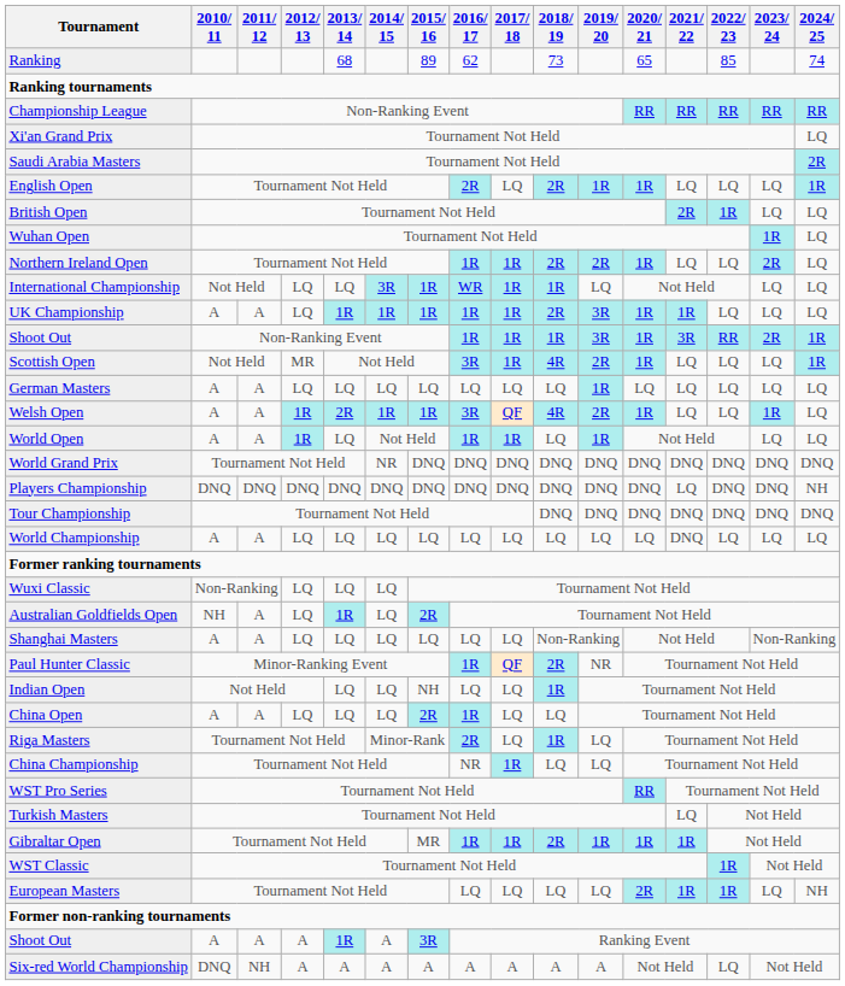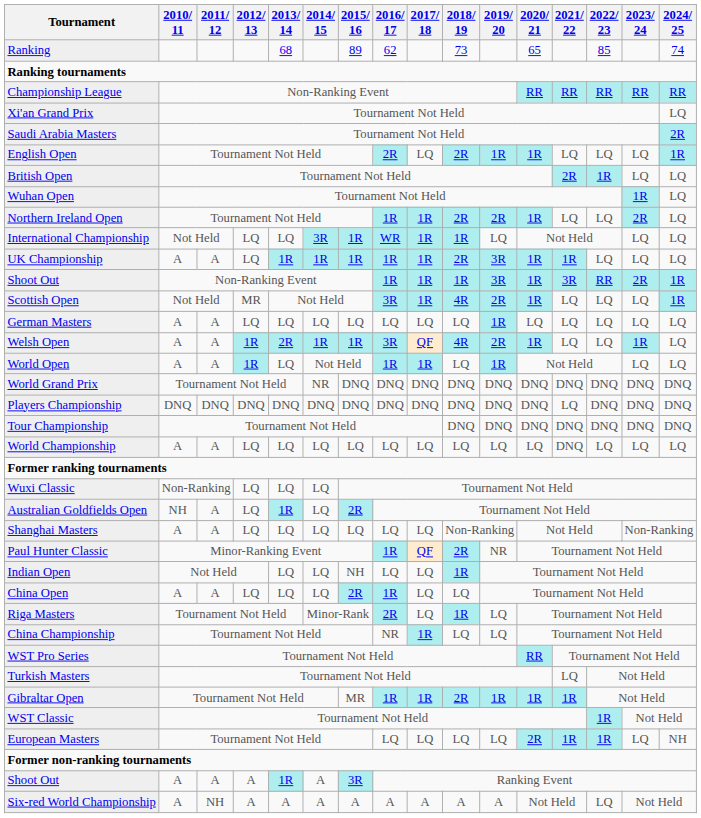 <table class="wikitable" style="font-size:85%;">
 <tr>
 <th>Tournament</th>
 <th><a href='#'>2010/<br>11</a></th>
 <th><a href='#'>2011/<br>12</a></th>
 <th><a href='#'>2012/<br>13</a></th>
 <th><a href='#'>2013/<br>14</a></th>
 <th><a href='#'>2014/<br>15</a></th>
 <th><a href='#'>2015/<br>16</a></th>
 <th><a href='#'>2016/<br>17</a></th>
 <th><a href='#'>2017/<br>18</a></th>
 <th><a href='#'>2018/<br>19</a></th>
 <th><a href='#'>2019/<br>20</a></th>
 <th><a href='#'>2020/<br>21</a></th>
 <th><a href='#'>2021/<br>22</a></th>
 <th><a href='#'>2022/<br>23</a></th>
 <th><a href='#'>2023/<br>24</a></th>
 <th><a href='#'>2024/<br>25</a></th>
 </tr>
 <tr>
 <td style="background:#EFEFEF;"><a href='#'>Ranking</a></td>
 <td align="center"></td>
 <td align="center"></td>
 <td align="center"></td>
 <td align="center"><a href='#'>68</a></td>
 <td align="center"></td>
 <td align="center"><a href='#'>89</a></td>
 <td align="center"><a href='#'>62</a></td>
 <td align="center"></td>
 <td align="center"><a href='#'>73</a></td>
 <td align="center"></td>
 <td align="center"><a href='#'>65</a></td>
 <td align="center"></td>
 <td align="center"><a href='#'>85</a></td>
 <td align="center"></td>
 <td align="center"><a href='#'>74</a></td>
 </tr>
 <tr>
 <td colspan="20"><strong>Ranking tournaments</strong></td>
 </tr>
 <tr>
 <td style="background:#EFEFEF;"><a href='#'>Championship League</a></td>
 <td align="center" colspan="10" style="color:#555555;">Non-Ranking Event</td>
 <td align="center" style="background:#afeeee;"><a href='#'>RR</a></td>
 <td align="center" style="background:#afeeee;"><a href='#'>RR</a></td>
 <td align="center" style="background:#afeeee;"><a href='#'>RR</a></td>
 <td align="center" style="background:#afeeee;"><a href='#'>RR</a></td>
 <td align="center" style="background:#afeeee;"><a href='#'>RR</a></td>
 </tr>
 <tr>
 <td style="background:#EFEFEF;"><a href='#'>Xi'an Grand Prix</a></td>
 <td align="center" colspan="14" style="color:#555555;">Tournament Not Held</td>
 <td align="center" style="color:#555555;">LQ</td>
 </tr>
 <tr>
 <td style="background:#EFEFEF;"><a href='#'>Saudi Arabia Masters</a></td>
 <td align="center" colspan="14" style="color:#555555;">Tournament Not Held</td>
 <td align="center" style="background:#afeeee;"><a href='#'>2R</a></td>
 </tr>
 <tr>
 <td style="background:#EFEFEF;"><a href='#'>English Open</a></td>
 <td align="center" colspan="6" style="color:#555555;">Tournament Not Held</td>
 <td align="center" style="background:#afeeee;"><a href='#'>2R</a></td>
 <td align="center" style="color:#555555;">LQ</td>
 <td align="center" style="background:#afeeee;"><a href='#'>2R</a></td>
 <td align="center" style="background:#afeeee;"><a href='#'>1R</a></td>
 <td align="center" style="background:#afeeee;"><a href='#'>1R</a></td>
 <td align="center" style="color:#555555;">LQ</td>
 <td align="center" style="color:#555555;">LQ</td>
 <td align="center" style="color:#555555;">LQ</td>
 <td align="center" style="background:#afeeee;"><a href='#'>1R</a></td>
 </tr>
 <tr>
 <td style="background:#EFEFEF;"><a href='#'>British Open</a></td>
 <td align="center" colspan="11" style="color:#555555;">Tournament Not Held</td>
 <td align="center" style="background:#afeeee;"><a href='#'>2R</a></td>
 <td align="center" style="background:#afeeee;"><a href='#'>1R</a></td>
 <td align="center" style="color:#555555;">LQ</td>
 <td align="center" style="color:#555555;">LQ</td>
 </tr>
 <tr>
 <td style="background:#EFEFEF;"><a href='#'>Wuhan Open</a></td>
 <td align="center" colspan="13" style="color:#555555;">Tournament Not Held</td>
 <td align="center" style="background:#afeeee;"><a href='#'>1R</a></td>
 <td align="center" style="color:#555555;">LQ</td>
 </tr>
 <tr>
 <td style="background:#EFEFEF;"><a href='#'>Northern Ireland Open</a></td>
 <td align="center" colspan="6" style="color:#555555;">Tournament Not Held</td>
 <td align="center" style="background:#afeeee;"><a href='#'>1R</a></td>
 <td align="center" style="background:#afeeee;"><a href='#'>1R</a></td>
 <td align="center" style="background:#afeeee;"><a href='#'>2R</a></td>
 <td align="center" style="background:#afeeee;"><a href='#'>2R</a></td>
 <td align="center" style="background:#afeeee;"><a href='#'>1R</a></td>
 <td align="center" style="color:#555555;">LQ</td>
 <td align="center" style="color:#555555;">LQ</td>
 <td align="center" style="background:#afeeee;"><a href='#'>2R</a></td>
 <td align="center" style="color:#555555;">LQ</td>
 </tr>
 <tr>
 <td style="background:#EFEFEF;"><a href='#'>International Championship</a></td>
 <td align="center" colspan="2" style="color:#555555;">Not Held</td>
 <td align="center" style="color:#555555;">LQ</td>
 <td align="center" style="color:#555555;">LQ</td>
 <td align="center" style="background:#afeeee;"><a href='#'>3R</a></td>
 <td align="center" style="background:#afeeee;"><a href='#'>1R</a></td>
 <td align="center" style="background:#afeeee;"><a href='#'>WR</a></td>
 <td align="center" style="background:#afeeee;"><a href='#'>1R</a></td>
 <td align="center" style="background:#afeeee;"><a href='#'>1R</a></td>
 <td align="center" style="color:#555555;">LQ</td>
 <td align="center" colspan="3" style="color:#555555;">Not Held</td>
 <td align="center" style="color:#555555;">LQ</td>
 <td align="center" style="color:#555555;">LQ</td>
 </tr>
 <tr>
 <td style="background:#EFEFEF;"><a href='#'>UK Championship</a></td>
 <td align="center" style="color:#555555;">A</td>
 <td align="center" style="color:#555555;">A</td>
 <td align="center" style="color:#555555;">LQ</td>
 <td align="center" style="background:#afeeee;"><a href='#'>1R</a></td>
 <td align="center" style="background:#afeeee;"><a href='#'>1R</a></td>
 <td align="center" style="background:#afeeee;"><a href='#'>1R</a></td>
 <td align="center" style="background:#afeeee;"><a href='#'>1R</a></td>
 <td align="center" style="background:#afeeee;"><a href='#'>1R</a></td>
 <td align="center" style="background:#afeeee;"><a href='#'>2R</a></td>
 <td align="center" style="background:#afeeee;"><a href='#'>3R</a></td>
 <td align="center" style="background:#afeeee;"><a href='#'>1R</a></td>
 <td align="center" style="background:#afeeee;"><a href='#'>1R</a></td>
 <td align="center" style="color:#555555;">LQ</td>
 <td align="center" style="color:#555555;">LQ</td>
 <td align="center" style="color:#555555;">LQ</td>
 </tr>
 <tr>
 <td style="background:#EFEFEF;"><a href='#'>Shoot Out</a></td>
 <td align="center" colspan="6" style="color:#555555;">Non-Ranking Event</td>
 <td align="center" style="background:#afeeee;"><a href='#'>1R</a></td>
 <td align="center" style="background:#afeeee;"><a href='#'>1R</a></td>
 <td align="center" style="background:#afeeee;"><a href='#'>1R</a></td>
 <td align="center" style="background:#afeeee;"><a href='#'>3R</a></td>
 <td align="center" style="background:#afeeee;"><a href='#'>1R</a></td>
 <td align="center" style="background:#afeeee;"><a href='#'>3R</a></td>
 <td align="center" style="background:#afeeee;"><a href='#'>RR</a></td>
 <td align="center" style="background:#afeeee;"><a href='#'>2R</a></td>
 <td align="center" style="background:#afeeee;"><a href='#'>1R</a></td>
 </tr>
 <tr>
 <td style="background:#EFEFEF;"><a href='#'>Scottish Open</a></td>
 <td align="center" colspan="2" style="color:#555555;">Not Held</td>
 <td align="center" style="color:#555555;">MR</td>
 <td align="center" colspan="3" style="color:#555555;">Not Held</td>
 <td align="center" style="background:#afeeee;"><a href='#'>3R</a></td>
 <td align="center" style="background:#afeeee;"><a href='#'>1R</a></td>
 <td align="center" style="background:#afeeee;"><a href='#'>4R</a></td>
 <td align="center" style="background:#afeeee;"><a href='#'>2R</a></td>
 <td align="center" style="background:#afeeee;"><a href='#'>1R</a></td>
 <td align="center" style="color:#555555;">LQ</td>
 <td align="center" style="color:#555555;">LQ</td>
 <td align="center" style="color:#555555;">LQ</td>
 <td align="center" style="background:#afeeee;"><a href='#'>1R</a></td>
 </tr>
 <tr>
 <td style="background:#EFEFEF;"><a href='#'>German Masters</a></td>
 <td align="center" style="color:#555555;">A</td>
 <td align="center" style="color:#555555;">A</td>
 <td align="center" style="color:#555555;">LQ</td>
 <td align="center" style="color:#555555;">LQ</td>
 <td align="center" style="color:#555555;">LQ</td>
 <td align="center" style="color:#555555;">LQ</td>
 <td align="center" style="color:#555555;">LQ</td>
 <td align="center" style="color:#555555;">LQ</td>
 <td align="center" style="color:#555555;">LQ</td>
 <td align="center" style="background:#afeeee;"><a href='#'>1R</a></td>
 <td align="center" style="color:#555555;">LQ</td>
 <td align="center" style="color:#555555;">LQ</td>
 <td align="center" style="color:#555555;">LQ</td>
 <td align="center" style="color:#555555;">LQ</td>
 <td align="center" style="color:#555555;">LQ</td>
 </tr>
 <tr>
 <td style="background:#EFEFEF;"><a href='#'>Welsh Open</a></td>
 <td align="center" style="color:#555555;">A</td>
 <td align="center" style="color:#555555;">A</td>
 <td align="center" style="background:#afeeee;"><a href='#'>1R</a></td>
 <td align="center" style="background:#afeeee;"><a href='#'>2R</a></td>
 <td align="center" style="background:#afeeee;"><a href='#'>1R</a></td>
 <td align="center" style="background:#afeeee;"><a href='#'>1R</a></td>
 <td align="center" style="background:#afeeee;"><a href='#'>3R</a></td>
 <td align="center" style="background:#ffebcd;"><a href='#'>QF</a></td>
 <td align="center" style="background:#afeeee;"><a href='#'>4R</a></td>
 <td align="center" style="background:#afeeee;"><a href='#'>2R</a></td>
 <td align="center" style="background:#afeeee;"><a href='#'>1R</a></td>
 <td align="center" style="color:#555555;">LQ</td>
 <td align="center" style="color:#555555;">LQ</td>
 <td align="center" style="background:#afeeee;"><a href='#'>1R</a></td>
 <td align="center" style="color:#555555;">LQ</td>
 </tr>
 <tr>
 <td style="background:#EFEFEF;"><a href='#'>World Open</a></td>
 <td align="center" style="color:#555555;">A</td>
 <td align="center" style="color:#555555;">A</td>
 <td align="center" style="background:#afeeee;"><a href='#'>1R</a></td>
 <td align="center" style="color:#555555;">LQ</td>
 <td align="center" colspan="2" style="color:#555555;">Not Held</td>
 <td align="center" style="background:#afeeee;"><a href='#'>1R</a></td>
 <td align="center" style="background:#afeeee;"><a href='#'>1R</a></td>
 <td align="center" style="color:#555555;">LQ</td>
 <td align="center" style="background:#afeeee;"><a href='#'>1R</a></td>
 <td align="center" colspan="3" style="color:#555555;">Not Held</td>
 <td align="center" style="color:#555555;">LQ</td>
 <td align="center" style="color:#555555;">LQ</td>
 </tr>
 <tr>
 <td style="background:#EFEFEF;"><a href='#'>World Grand Prix</a></td>
 <td align="center" colspan="4" style="color:#555555;">Tournament Not Held</td>
 <td align="center" style="color:#555555;">NR</td>
 <td align="center" style="color:#555555;">DNQ</td>
 <td align="center" style="color:#555555;">DNQ</td>
 <td align="center" style="color:#555555;">DNQ</td>
 <td align="center" style="color:#555555;">DNQ</td>
 <td align="center" style="color:#555555;">DNQ</td>
 <td align="center" style="color:#555555;">DNQ</td>
 <td align="center" style="color:#555555;">DNQ</td>
 <td align="center" style="color:#555555;">DNQ</td>
 <td align="center" style="color:#555555;">DNQ</td>
 <td align="center" style="color:#555555;">DNQ</td>
 </tr>
 <tr>
 <td style="background:#EFEFEF;"><a href='#'>Players Championship</a></td>
 <td align="center" style="color:#555555;">DNQ</td>
 <td align="center" style="color:#555555;">DNQ</td>
 <td align="center" style="color:#555555;">DNQ</td>
 <td align="center" style="color:#555555;">DNQ</td>
 <td align="center" style="color:#555555;">DNQ</td>
 <td align="center" style="color:#555555;">DNQ</td>
 <td align="center" style="color:#555555;">DNQ</td>
 <td align="center" style="color:#555555;">DNQ</td>
 <td align="center" style="color:#555555;">DNQ</td>
 <td align="center" style="color:#555555;">DNQ</td>
 <td align="center" style="color:#555555;">DNQ</td>
 <td align="center" style="color:#555555;">LQ</td>
 <td align="center" style="color:#555555;">DNQ</td>
 <td align="center" style="color:#555555;">DNQ</td>
-<td align="center" style="color:#555555;">NH</td>
+<td align="center" style="color:#555555;">DNQ</td>
 </tr>
 <tr>
 <td style="background:#EFEFEF;"><a href='#'>Tour Championship</a></td>
 <td align="center" colspan="8" style="color:#555555;">Tournament Not Held</td>
 <td align="center" style="color:#555555;">DNQ</td>
 <td align="center" style="color:#555555;">DNQ</td>
 <td align="center" style="color:#555555;">DNQ</td>
 <td align="center" style="color:#555555;">DNQ</td>
 <td align="center" style="color:#555555;">DNQ</td>
 <td align="center" style="color:#555555;">DNQ</td>
 <td align="center" style="color:#555555;">DNQ</td>
 </tr>
 <tr>
 <td style="background:#EFEFEF;"><a href='#'>World Championship</a></td>
 <td align="center" style="color:#555555;">A</td>
 <td align="center" style="color:#555555;">A</td>
 <td align="center" style="color:#555555;">LQ</td>
 <td align="center" style="color:#555555;">LQ</td>
 <td align="center" style="color:#555555;">LQ</td>
 <td align="center" style="color:#555555;">LQ</td>
 <td align="center" style="color:#555555;">LQ</td>
 <td align="center" style="color:#555555;">LQ</td>
 <td align="center" style="color:#555555;">LQ</td>
 <td align="center" style="color:#555555;">LQ</td>
 <td align="center" style="color:#555555;">LQ</td>
 <td align="center" style="color:#555555;">DNQ</td>
 <td align="center" style="color:#555555;">LQ</td>
 <td align="center" style="color:#555555;">LQ</td>
 <td align="center" style="color:#555555;">LQ</td>
 </tr>
 <tr>
 <td colspan="20"><strong>Former ranking tournaments</strong></td>
 </tr>
 <tr>
 <td style="background:#EFEFEF;"><a href='#'>Wuxi Classic</a></td>
 <td align="center" colspan="2" style="color:#555555;">Non-Ranking</td>
 <td align="center" style="color:#555555;">LQ</td>
 <td align="center" style="color:#555555;">LQ</td>
 <td align="center" style="color:#555555;">LQ</td>
 <td align="center" colspan="20" style="color:#555555;">Tournament Not Held</td>
 </tr>
 <tr>
 <td style="background:#EFEFEF;"><a href='#'>Australian Goldfields Open</a></td>
 <td align="center" style="color:#555555;">NH</td>
 <td align="center" style="color:#555555;">A</td>
 <td align="center" style="color:#555555;">LQ</td>
 <td align="center" style="background:#afeeee;"><a href='#'>1R</a></td>
 <td align="center" style="color:#555555;">LQ</td>
 <td align="center" style="background:#afeeee;"><a href='#'>2R</a></td>
 <td align="center" colspan="20" style="color:#555555;">Tournament Not Held</td>
 </tr>
 <tr>
 <td style="background:#EFEFEF;"><a href='#'>Shanghai Masters</a></td>
 <td align="center" style="color:#555555;">A</td>
 <td align="center" style="color:#555555;">A</td>
 <td align="center" style="color:#555555;">LQ</td>
 <td align="center" style="color:#555555;">LQ</td>
 <td align="center" style="color:#555555;">LQ</td>
 <td align="center" style="color:#555555;">LQ</td>
 <td align="center" style="color:#555555;">LQ</td>
 <td align="center" style="color:#555555;">LQ</td>
 <td align="center" colspan="2" style="color:#555555;">Non-Ranking</td>
 <td align="center" colspan="3" style="color:#555555;">Not Held</td>
 <td align="center" colspan="2" style="color:#555555;">Non-Ranking</td>
 </tr>
 <tr>
 <td style="background:#EFEFEF;"><a href='#'>Paul Hunter Classic</a></td>
 <td align="center" colspan="6" style="color:#555555;">Minor-Ranking Event</td>
 <td align="center" style="background:#afeeee;"><a href='#'>1R</a></td>
 <td align="center" style="background:#ffebcd;"><a href='#'>QF</a></td>
 <td align="center" style="background:#afeeee;"><a href='#'>2R</a></td>
 <td align="center" style="color:#555555;">NR</td>
 <td align="center" colspan="20" style="color:#555555;">Tournament Not Held</td>
 </tr>
 <tr>
 <td style="background:#EFEFEF;"><a href='#'>Indian Open</a></td>
 <td align="center" colspan="3" style="color:#555555;">Not Held</td>
 <td align="center" style="color:#555555;">LQ</td>
 <td align="center" style="color:#555555;">LQ</td>
 <td align="center" style="color:#555555;">NH</td>
 <td align="center" style="color:#555555;">LQ</td>
 <td align="center" style="color:#555555;">LQ</td>
 <td align="center" style="background:#afeeee;"><a href='#'>1R</a></td>
 <td align="center" colspan="20" style="color:#555555;">Tournament Not Held</td>
 </tr>
 <tr>
 <td style="background:#EFEFEF;"><a href='#'>China Open</a></td>
 <td align="center" style="color:#555555;">A</td>
 <td align="center" style="color:#555555;">A</td>
 <td align="center" style="color:#555555;">LQ</td>
 <td align="center" style="color:#555555;">LQ</td>
 <td align="center" style="color:#555555;">LQ</td>
 <td align="center" style="background:#afeeee;"><a href='#'>2R</a></td>
 <td align="center" style="background:#afeeee;"><a href='#'>1R</a></td>
 <td align="center" style="color:#555555;">LQ</td>
 <td align="center" style="color:#555555;">LQ</td>
 <td align="center" colspan="20" style="color:#555555;">Tournament Not Held</td>
 </tr>
 <tr>
 <td style="background:#EFEFEF;"><a href='#'>Riga Masters</a></td>
 <td align="center" colspan="4" style="color:#555555;">Tournament Not Held</td>
 <td align="center" colspan="2" style="color:#555555;">Minor-Rank</td>
 <td align="center" style="background:#afeeee;"><a href='#'>2R</a></td>
 <td align="center" style="color:#555555;">LQ</td>
 <td align="center" style="background:#afeeee;"><a href='#'>1R</a></td>
 <td align="center" style="color:#555555;">LQ</td>
 <td align="center" colspan="20" style="color:#555555;">Tournament Not Held</td>
 </tr>
 <tr>
 <td style="background:#EFEFEF;"><a href='#'>China Championship</a></td>
 <td align="center" colspan="6" style="color:#555555;">Tournament Not Held</td>
 <td align="center" style="color:#555555;">NR</td>
 <td align="center" style="background:#afeeee;"><a href='#'>1R</a></td>
 <td align="center" style="color:#555555;">LQ</td>
 <td align="center" style="color:#555555;">LQ</td>
 <td align="center" colspan="20" style="color:#555555;">Tournament Not Held</td>
 </tr>
 <tr>
 <td style="background:#EFEFEF;"><a href='#'>WST Pro Series</a></td>
 <td align="center" colspan="10" style="color:#555555;">Tournament Not Held</td>
 <td align="center" style="background:#afeeee;"><a href='#'>RR</a></td>
 <td align="center" colspan="20" style="color:#555555;">Tournament Not Held</td>
 </tr>
 <tr>
 <td style="background:#EFEFEF;"><a href='#'>Turkish Masters</a></td>
 <td align="center" colspan="11" style="color:#555555;">Tournament Not Held</td>
 <td align="center" style="color:#555555;">LQ</td>
 <td align="center" colspan="20" style="color:#555555;">Not Held</td>
 </tr>
 <tr>
 <td style="background:#EFEFEF;"><a href='#'>Gibraltar Open</a></td>
 <td align="center" colspan="5" style="color:#555555;">Tournament Not Held</td>
 <td align="center" style="color:#555555;">MR</td>
 <td align="center" style="background:#afeeee;"><a href='#'>1R</a></td>
 <td align="center" style="background:#afeeee;"><a href='#'>1R</a></td>
 <td align="center" style="background:#afeeee;"><a href='#'>2R</a></td>
 <td align="center" style="background:#afeeee;"><a href='#'>1R</a></td>
 <td align="center" style="background:#afeeee;"><a href='#'>1R</a></td>
 <td align="center" style="background:#afeeee;"><a href='#'>1R</a></td>
 <td align="center" colspan="20" style="color:#555555;">Not Held</td>
 </tr>
 <tr>
 <td style="background:#EFEFEF;"><a href='#'>WST Classic</a></td>
 <td align="center" colspan="12" style="color:#555555;">Tournament Not Held</td>
 <td align="center" style="background:#afeeee;"><a href='#'>1R</a></td>
 <td align="center" colspan="2" style="color:#555555;">Not Held</td>
 </tr>
 <tr>
 <td style="background:#EFEFEF;"><a href='#'>European Masters</a></td>
 <td align="center" colspan="6" style="color:#555555;">Tournament Not Held</td>
 <td align="center" style="color:#555555;">LQ</td>
 <td align="center" style="color:#555555;">LQ</td>
 <td align="center" style="color:#555555;">LQ</td>
 <td align="center" style="color:#555555;">LQ</td>
 <td align="center" style="background:#afeeee;"><a href='#'>2R</a></td>
 <td align="center" style="background:#afeeee;"><a href='#'>1R</a></td>
 <td align="center" style="background:#afeeee;"><a href='#'>1R</a></td>
 <td align="center" style="color:#555555;">LQ</td>
 <td align="center" style="color:#555555;">NH</td>
 </tr>
 <tr>
 <td colspan="20"><strong>Former non-ranking tournaments</strong></td>
 </tr>
 <tr>
 <td style="background:#EFEFEF;"><a href='#'>Shoot Out</a></td>
 <td align="center" style="color:#555555;">A</td>
 <td align="center" style="color:#555555;">A</td>
 <td align="center" style="color:#555555;">A</td>
 <td align="center" style="background:#afeeee;"><a href='#'>1R</a></td>
 <td align="center" style="color:#555555;">A</td>
 <td align="center" style="background:#afeeee;"><a href='#'>3R</a></td>
 <td align="center" colspan="20" style="color:#555555;">Ranking Event</td>
 </tr>
 <tr>
 <td style="background:#EFEFEF;"><a href='#'>Six-red World Championship</a></td>
-<td align="center" style="color:#555555;">DNQ</td>
+<td align="center" style="color:#555555;">A</td>
 <td align="center" style="color:#555555;">NH</td>
 <td align="center" style="color:#555555;">A</td>
 <td align="center" style="color:#555555;">A</td>
 <td align="center" style="color:#555555;">A</td>
 <td align="center" style="color:#555555;">A</td>
 <td align="center" style="color:#555555;">A</td>
 <td align="center" style="color:#555555;">A</td>
 <td align="center" style="color:#555555;">A</td>
 <td align="center" style="color:#555555;">A</td>
 <td align="center" colspan="2" style="color:#555555;">Not Held</td>
 <td align="center" style="color:#555555;">LQ</td>
 <td align="center" colspan="2" style="color:#555555;">Not Held</td>
 </tr>
 </table>
